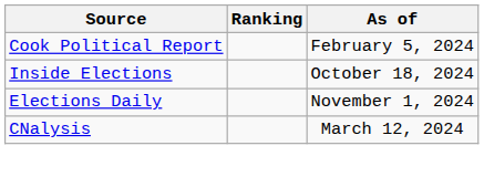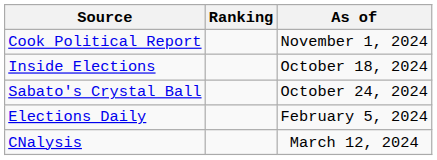 <table class="wikitable" style="text-align:center">
 <tr>
 <th>Source</th>
 <th>Ranking</th>
 <th>As of</th>
 </tr>
 <tr>
 <td align=left><a href='#'>Cook Political Report</a></td>
 <td></td>
-<td>February 5, 2024</td>
+<td>November 1, 2024</td>
 </tr>
 <tr>
 <td align=left><a href='#'>Inside Elections</a></td>
 <td></td>
 <td>October 18, 2024</td>
 </tr>
 <tr>
+<td align=left><a href='#'>Sabato's Crystal Ball</a></td>
+<td></td>
+<td>October 24, 2024</td>
+</tr>
+<tr>
 <td align=left><a href='#'>Elections Daily</a></td>
 <td></td>
-<td>November 1, 2024</td>
+<td>February 5, 2024</td>
 </tr>
 <tr>
 <td align=left><a href='#'>CNalysis</a></td>
 <td></td>
 <td>March 12, 2024</td>
 </tr>
 </table>
